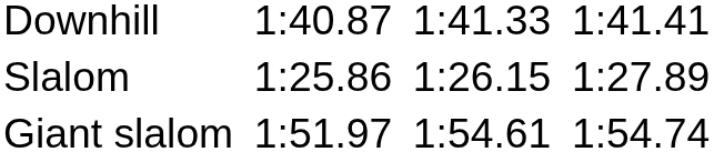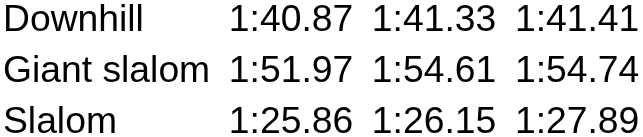 <table>
 <tr>
 <td>Downhill<br></td>
 <td></td>
 <td>1:40.87</td>
 <td></td>
 <td>1:41.33</td>
 <td></td>
 <td>1:41.41</td>
 </tr>
 <tr>
+<td>Giant slalom<br></td>
+<td></td>
+<td>1:51.97</td>
+<td></td>
+<td>1:54.61</td>
+<td></td>
+<td>1:54.74</td>
+</tr>
+<tr>
 <td>Slalom<br></td>
 <td></td>
 <td>1:25.86</td>
 <td></td>
 <td>1:26.15</td>
 <td></td>
 <td>1:27.89</td>
 </tr>
-<tr>
-<td>Giant slalom<br></td>
-<td></td>
-<td>1:51.97</td>
-<td></td>
-<td>1:54.61</td>
-<td></td>
-<td>1:54.74</td>
-</tr>
 </table>
